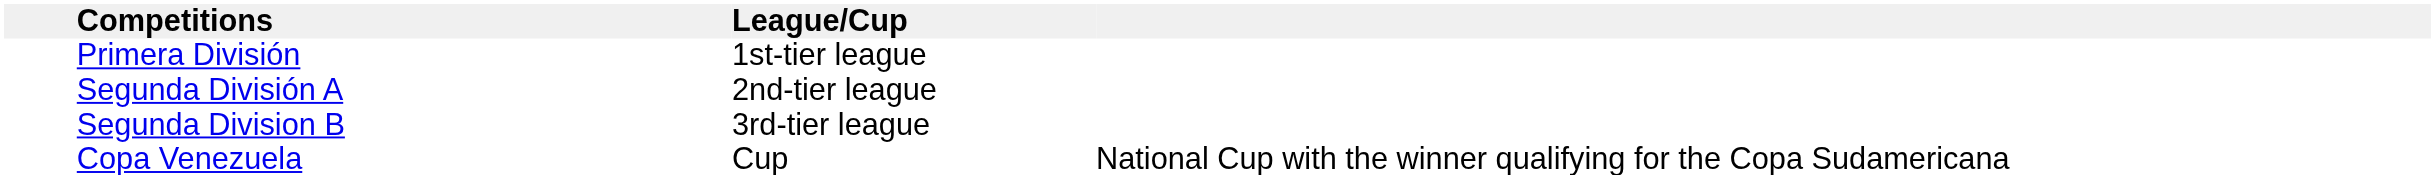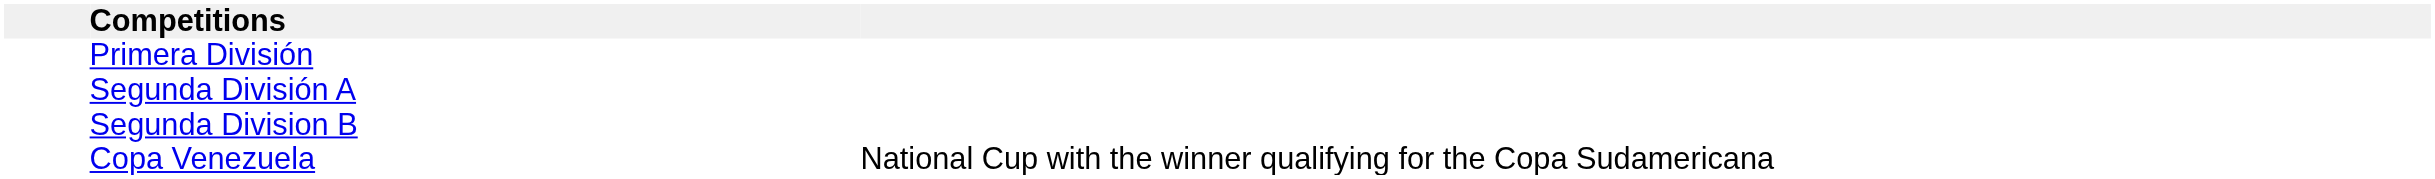 <table width="100%" cellspacing="0" cellpadding="0">
 <tr bgcolor="F0F0F0">
 <th width="3%" align="left"></th>
 <th width="27%" align="left">Competitions</th>
-<th width="15%" align="left">League/Cup</th>
 <th width="55%" align="left"></th>
 </tr>
 <tr>
 <td></td>
 <td><a href='#'>Primera División</a></td>
-<td>1st-tier league</td>
 <td></td>
 </tr>
 <tr>
 <td></td>
 <td><a href='#'>Segunda División A</a></td>
-<td>2nd-tier league</td>
 <td></td>
 </tr>
 <tr>
 <td></td>
 <td><a href='#'>Segunda Division B</a></td>
-<td>3rd-tier league</td>
 <td></td>
 </tr>
 <tr>
 <td></td>
 <td><a href='#'>Copa Venezuela</a></td>
-<td>Cup</td>
 <td>National Cup with the winner qualifying for the Copa Sudamericana</td>
 </tr>
 </table>
